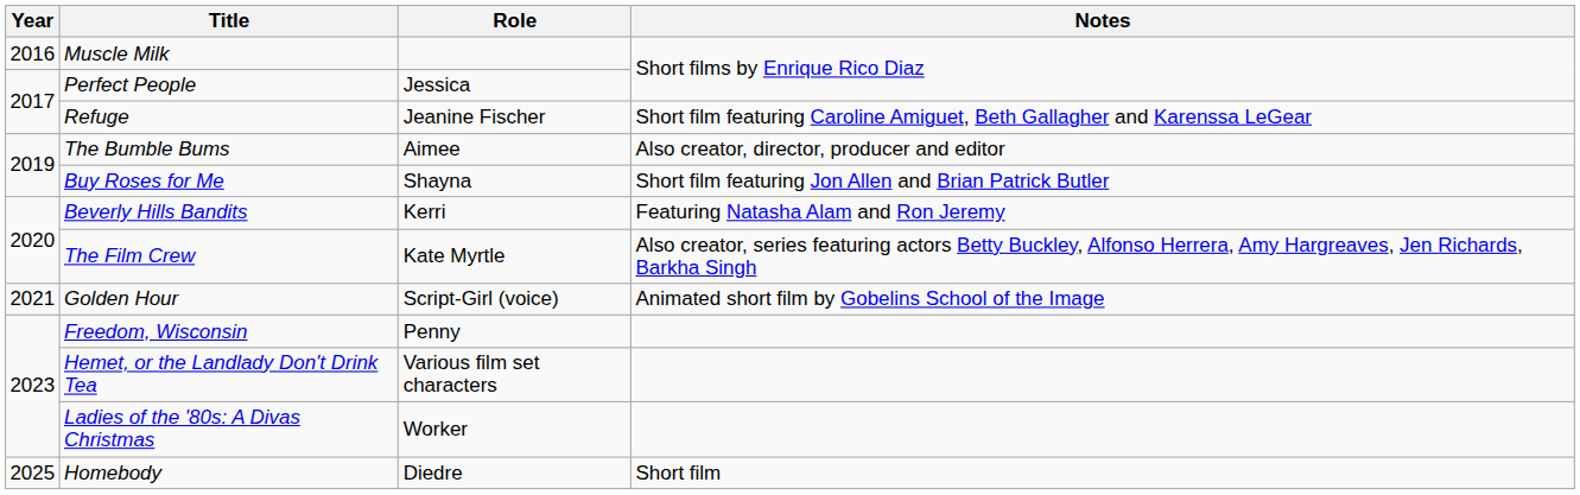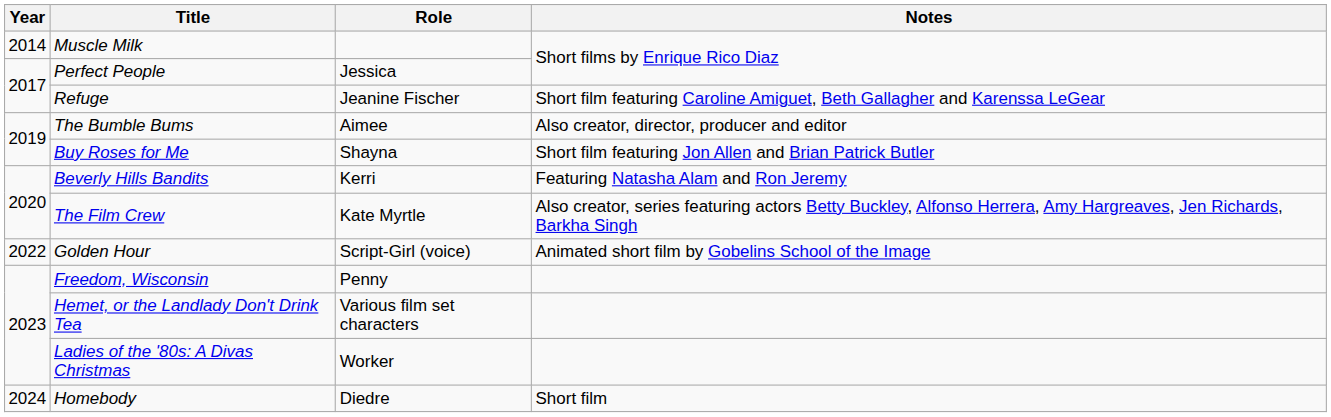 <table class="wikitable">
 <tr>
 <th>Year</th>
 <th>Title</th>
 <th>Role</th>
 <th>Notes</th>
 </tr>
 <tr>
-<td>2016</td>
+<td>2014</td>
 <td><em>Muscle Milk</em></td>
 <td></td>
 <td rowspan="2">Short films by <a href='#'>Enrique Rico Diaz</a></td>
 </tr>
 <tr>
 <td rowspan="2">2017</td>
 <td><em>Perfect People</em></td>
 <td>Jessica</td>
 </tr>
 <tr>
 <td><em>Refuge</em></td>
 <td>Jeanine Fischer</td>
 <td>Short film featuring <a href='#'>Caroline Amiguet</a>, <a href='#'>Beth Gallagher</a> and <a href='#'>Karenssa LeGear</a></td>
 </tr>
 <tr>
 <td rowspan="2">2019</td>
 <td><em>The Bumble Bums</em></td>
 <td>Aimee</td>
 <td>Also creator, director, producer and editor</td>
 </tr>
 <tr>
 <td><em><a href='#'>Buy Roses for Me</a></em></td>
 <td>Shayna</td>
 <td>Short film featuring <a href='#'>Jon Allen</a> and <a href='#'>Brian Patrick Butler</a></td>
 </tr>
 <tr>
 <td rowspan="2">2020</td>
 <td><em><a href='#'>Beverly Hills Bandits</a></em></td>
 <td>Kerri</td>
 <td>Featuring <a href='#'>Natasha Alam</a> and <a href='#'>Ron Jeremy</a></td>
 </tr>
 <tr>
 <td><em><a href='#'>The Film Crew</a></em></td>
 <td>Kate Myrtle</td>
 <td>Also creator, series featuring actors <a href='#'>Betty Buckley</a>, <a href='#'>Alfonso Herrera</a>, <a href='#'>Amy Hargreaves</a>, <a href='#'>Jen Richards</a>, <a href='#'>Barkha Singh</a></td>
 </tr>
 <tr>
-<td>2021</td>
+<td>2022</td>
 <td><em>Golden Hour</em></td>
 <td>Script-Girl (voice)</td>
 <td>Animated short film by <a href='#'>Gobelins School of the Image</a></td>
 </tr>
 <tr>
 <td rowspan="3">2023</td>
 <td><em><a href='#'>Freedom, Wisconsin</a></em></td>
 <td>Penny</td>
 <td></td>
 </tr>
 <tr>
 <td><em><a href='#'>Hemet, or the Landlady Don't Drink Tea</a></em></td>
 <td>Various film set characters</td>
 <td></td>
 </tr>
 <tr>
 <td><em><a href='#'>Ladies of the '80s: A Divas Christmas</a></em></td>
 <td>Worker</td>
 <td></td>
 </tr>
 <tr>
-<td>2025</td>
+<td>2024</td>
 <td><em>Homebody</em></td>
 <td>Diedre</td>
 <td>Short film</td>
 </tr>
 </table>
